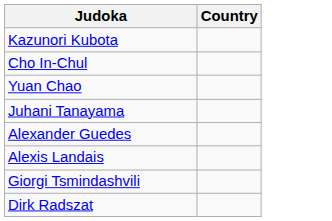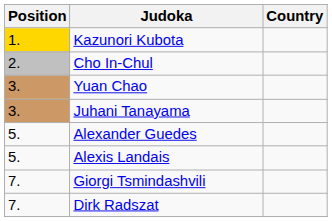 <table class=wikitable>
 <tr>
+<th width=10>Position</th>
 <th width=200>Judoka</th>
 <th width=10>Country</th>
 </tr>
 <tr>
+<td bgcolor=gold>1.</td>
 <td><a href='#'>Kazunori Kubota</a></td>
 <td></td>
 </tr>
 <tr>
+<td bgcolor="silver">2.</td>
 <td><a href='#'>Cho In-Chul</a></td>
 <td></td>
 </tr>
 <tr>
+<td bgcolor="CC9966">3.</td>
 <td><a href='#'>Yuan Chao</a></td>
 <td></td>
 </tr>
 <tr>
+<td bgcolor="CC9966">3.</td>
 <td><a href='#'>Juhani Tanayama</a></td>
 <td></td>
 </tr>
 <tr>
+<td>5.</td>
 <td><a href='#'>Alexander Guedes</a></td>
 <td></td>
 </tr>
 <tr>
+<td>5.</td>
 <td><a href='#'>Alexis Landais</a></td>
 <td></td>
 </tr>
 <tr>
+<td>7.</td>
 <td><a href='#'>Giorgi Tsmindashvili</a></td>
 <td></td>
 </tr>
 <tr>
+<td>7.</td>
 <td><a href='#'>Dirk Radszat</a></td>
 <td></td>
 </tr>
 </table>
